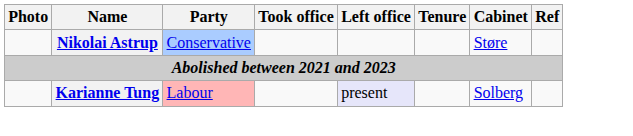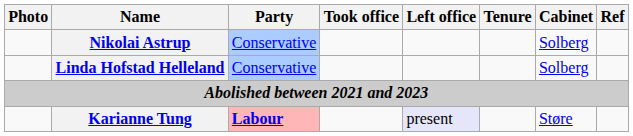 <table class="wikitable plainrowheaders sortable">
 <tr>
 <th scope=col class=unsortable>Photo</th>
 <th scope=col>Name</th>
 <th scope=col>Party</th>
 <th scope=col>Took office</th>
 <th scope=col>Left office</th>
 <th scope=col>Tenure</th>
 <th scope=col>Cabinet</th>
 <th scope=col class=unsortable>Ref</th>
 </tr>
 <tr>
 <td align=center></td>
 <th scope=row><a href='#'>Nikolai Astrup</a></th>
 <td style="background:#AACCFF"><a href='#'>Conservative</a></td>
 <td></td>
 <td></td>
 <td></td>
-<td><a href='#'>Støre</a></td>
+<td><a href='#'>Solberg</a></td>
+<td align=center></td>
+</tr>
+<tr>
+<td align=center></td>
+<th scope=row><a href='#'>Linda Hofstad Helleland</a></th>
+<td style="background:#AACCFF"><a href='#'>Conservative</a></td>
+<td></td>
+<td></td>
+<td></td>
+<td><a href='#'>Solberg</a></td>
 <td align=center></td>
 </tr>
 <tr>
 <th colspan=8 style="background: #cccccc;"><em>Abolished between 2021 and 2023</em></th>
 </tr>
 <tr>
 <td align=center></td>
 <th scope=row><a href='#'>Karianne Tung</a></th>
-<td style="background:#FFB6B6"><a href='#'>Labour</a></td>
+<td style="background:#FFB6B6"><strong><a href='#'>Labour</a></strong></td>
 <td></td>
 <td style="background: lavender;">present</td>
 <td></td>
-<td><a href='#'>Solberg</a></td>
+<td><a href='#'>Støre</a></td>
 <td align=center></td>
 </tr>
 <tr>
 </tr>
 </table>
